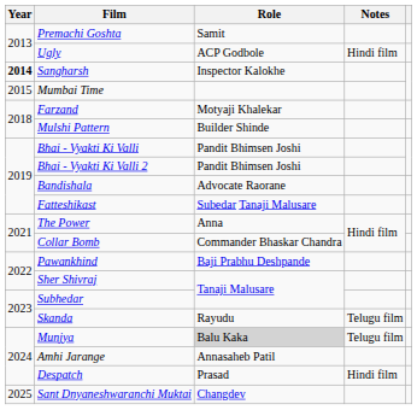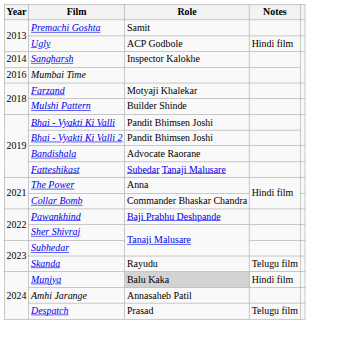 <table class="wikitable">
 <tr>
 <th>Year</th>
 <th>Film</th>
 <th>Role</th>
 <th>Notes</th>
 <th></th>
 </tr>
 <tr>
 <td rowspan="2">2013</td>
 <td><em><a href='#'>Premachi Goshta</a></em></td>
 <td>Samit</td>
 <td></td>
 <td></td>
 </tr>
 <tr>
 <td><em><a href='#'>Ugly</a></em></td>
 <td>ACP Godbole</td>
 <td>Hindi film</td>
 <td></td>
 </tr>
 <tr>
-<td><strong>2014</strong></td>
+<td>2014</td>
 <td><em><a href='#'>Sangharsh</a></em></td>
 <td>Inspector Kalokhe</td>
 <td></td>
 <td rowspan="2"></td>
 </tr>
 <tr>
-<td>2015</td>
+<td>2016</td>
 <td><em>Mumbai Time</em></td>
 <td></td>
 <td></td>
 </tr>
 <tr>
 <td rowspan="2">2018</td>
 <td><em><a href='#'>Farzand</a></em></td>
 <td>Motyaji Khalekar</td>
 <td></td>
 <td></td>
 </tr>
 <tr>
 <td><em><a href='#'>Mulshi Pattern</a></em></td>
 <td>Builder Shinde</td>
 <td></td>
 <td></td>
 </tr>
 <tr>
 <td rowspan="4">2019</td>
 <td><a href='#'><em>Bhai - Vyakti Ki Valli</em></a></td>
 <td>Pandit Bhimsen Joshi</td>
 <td></td>
 <td rowspan="2"></td>
 </tr>
 <tr>
 <td><em><a href='#'>Bhai - Vyakti Ki Valli 2</a></em></td>
 <td>Pandit Bhimsen Joshi</td>
 <td></td>
 </tr>
 <tr>
 <td><em><a href='#'>Bandishala</a></em></td>
 <td>Advocate Raorane</td>
 <td></td>
 <td></td>
 </tr>
 <tr>
 <td><em><a href='#'>Fatteshikast</a></em></td>
 <td><a href='#'>Subedar</a> <a href='#'>Tanaji Malusare</a></td>
 <td></td>
 <td></td>
 </tr>
 <tr>
 <td rowspan="2">2021</td>
 <td><em><a href='#'>The Power</a></em></td>
 <td>Anna</td>
 <td rowspan="2">Hindi film</td>
 <td></td>
 </tr>
 <tr>
 <td><em><a href='#'>Collar Bomb</a></em></td>
 <td>Commander Bhaskar Chandra</td>
 <td></td>
 </tr>
 <tr>
 <td rowspan="2">2022</td>
 <td><em><a href='#'>Pawankhind</a></em></td>
 <td><a href='#'>Baji Prabhu Deshpande</a></td>
 <td></td>
 <td></td>
 </tr>
 <tr>
 <td><em><a href='#'>Sher Shivraj</a></em></td>
 <td rowspan="2"><a href='#'>Tanaji Malusare</a></td>
 <td></td>
 <td></td>
 </tr>
 <tr>
 <td rowspan="2">2023</td>
 <td><em><a href='#'>Subhedar</a></em></td>
 <td></td>
 <td></td>
 </tr>
 <tr>
 <td><em><a href='#'>Skanda</a></em></td>
 <td>Rayudu</td>
 <td>Telugu film</td>
 <td></td>
 </tr>
 <tr>
 <td rowspan="3">2024</td>
 <td><em><a href='#'>Munjya</a></em></td>
 <td style="background: lightgrey;">Balu Kaka</td>
-<td>Telugu film</td>
+<td>Hindi film</td>
 <td></td>
 </tr>
 <tr>
 <td><em>Amhi Jarange</em></td>
 <td>Annasaheb Patil</td>
 <td></td>
 <td></td>
 </tr>
 <tr>
 <td><a href='#'><em>Despatch</em></a></td>
 <td>Prasad</td>
-<td>Hindi film</td>
-<td></td>
-</tr>
-<tr>
-<td>2025</td>
-<td><em><a href='#'>Sant Dnyaneshwaranchi Muktai</a></em></td>
-<td><a href='#'>Changdev</a></td>
-<td></td>
+<td>Telugu film</td>
 <td></td>
 </tr>
 </table>
